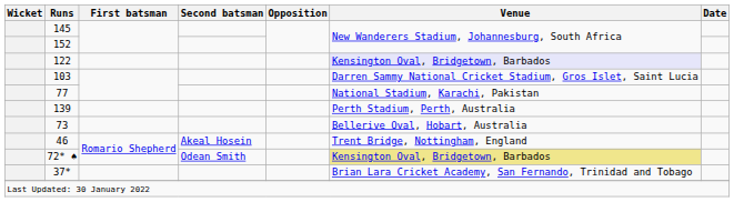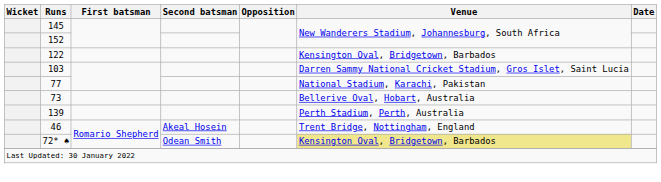 <table class="wikitable plainrowheaders sortable">
 <tr>
 <th scope=col>Wicket</th>
 <th scope=col>Runs</th>
 <th scope=col>First batsman</th>
 <th scope=col>Second batsman</th>
 <th scope=col>Opposition</th>
 <th scope=col>Venue</th>
 <th scope=col>Date</th>
 </tr>
 <tr>
 <th align=center></th>
 <td scope=row style=text-align:center;>145</td>
 <td rowspan=2></td>
 <td></td>
 <td rowspan=2></td>
 <td rowspan=2><a href='#'>New Wanderers Stadium</a>, <a href='#'>Johannesburg</a>, South Africa</td>
 <td></td>
 </tr>
 <tr>
 <th align=center></th>
 <td scope=row style=text-align:center;>152</td>
 <td></td>
 <td></td>
 </tr>
 <tr>
 <th align=center></th>
 <td scope=row style=text-align:center;>122</td>
 <td></td>
 <td></td>
 <td></td>
-<td style="background: lavender;"><a href='#'>Kensington Oval</a>, <a href='#'>Bridgetown</a>, Barbados</td>
+<td><a href='#'>Kensington Oval</a>, <a href='#'>Bridgetown</a>, Barbados</td>
 <td></td>
 </tr>
 <tr>
 <th align=center></th>
 <td scope=row style=text-align:center;>103</td>
 <td rowspan=2></td>
 <td></td>
 <td></td>
 <td><a href='#'>Darren Sammy National Cricket Stadium</a>, <a href='#'>Gros Islet</a>, Saint Lucia</td>
 <td></td>
 </tr>
 <tr>
 <th align=center></th>
 <td scope=row style=text-align:center;>77</td>
 <td></td>
 <td></td>
 <td><a href='#'>National Stadium</a>, <a href='#'>Karachi</a>, Pakistan</td>
 <td></td>
 </tr>
 <tr>
 <th align=center></th>
+<td scope=row style=text-align:center;>73</td>
+<td></td>
+<td></td>
+<td></td>
+<td><a href='#'>Bellerive Oval</a>, <a href='#'>Hobart</a>, Australia</td>
+<td></td>
+</tr>
+<tr>
+<th align=center></th>
 <td scope=row style=text-align:center;>139</td>
 <td></td>
 <td></td>
 <td></td>
 <td><a href='#'>Perth Stadium</a>, <a href='#'>Perth</a>, Australia</td>
-<td></td>
-</tr>
-<tr>
-<th align=center></th>
-<td scope=row style=text-align:center;>73</td>
-<td></td>
-<td></td>
-<td></td>
-<td><a href='#'>Bellerive Oval</a>, <a href='#'>Hobart</a>, Australia</td>
 <td></td>
 </tr>
 <tr>
 <th align=center></th>
 <td scope=row style=text-align:center;>46</td>
 <td rowspan=2><a href='#'>Romario Shepherd</a></td>
 <td><a href='#'>Akeal Hosein</a></td>
 <td></td>
 <td><a href='#'>Trent Bridge</a>, <a href='#'>Nottingham</a>, England</td>
 <td></td>
 </tr>
 <tr>
 <th align=center></th>
 <td scope=row style=text-align:center;>72* ♠</td>
 <td><a href='#'>Odean Smith</a></td>
 <td></td>
 <td style="background: khaki;"><a href='#'>Kensington Oval</a>, <a href='#'>Bridgetown</a>, Barbados</td>
 <td></td>
 </tr>
 <tr>
-<th align=center></th>
-<td scope=row style=text-align:center;>37*</td>
-<td></td>
-<td></td>
-<td></td>
-<td><a href='#'>Brian Lara Cricket Academy</a>, <a href='#'>San Fernando</a>, Trinidad and Tobago</td>
-<td></td>
-</tr>
-<tr>
 </tr>
 <tr class=sortbottom>
 <td colspan=7><small>Last Updated: 30 January 2022</small></td>
 </tr>
 </table>
